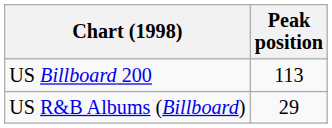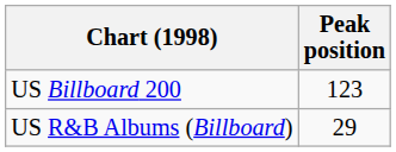 <table Class = "wikitable sortable">
 <tr>
 <th>Chart (1998)</th>
 <th>Peak<br>position</th>
 </tr>
 <tr>
 <td>US <a href='#'><em>Billboard</em> 200</a></td>
-<td align=center>113</td>
+<td align=center>123</td>
 </tr>
 <tr>
 <td>US <a href='#'>R&B Albums</a> (<em><a href='#'>Billboard</a></em>)</td>
 <td align=center>29</td>
 </tr>
 </table>
